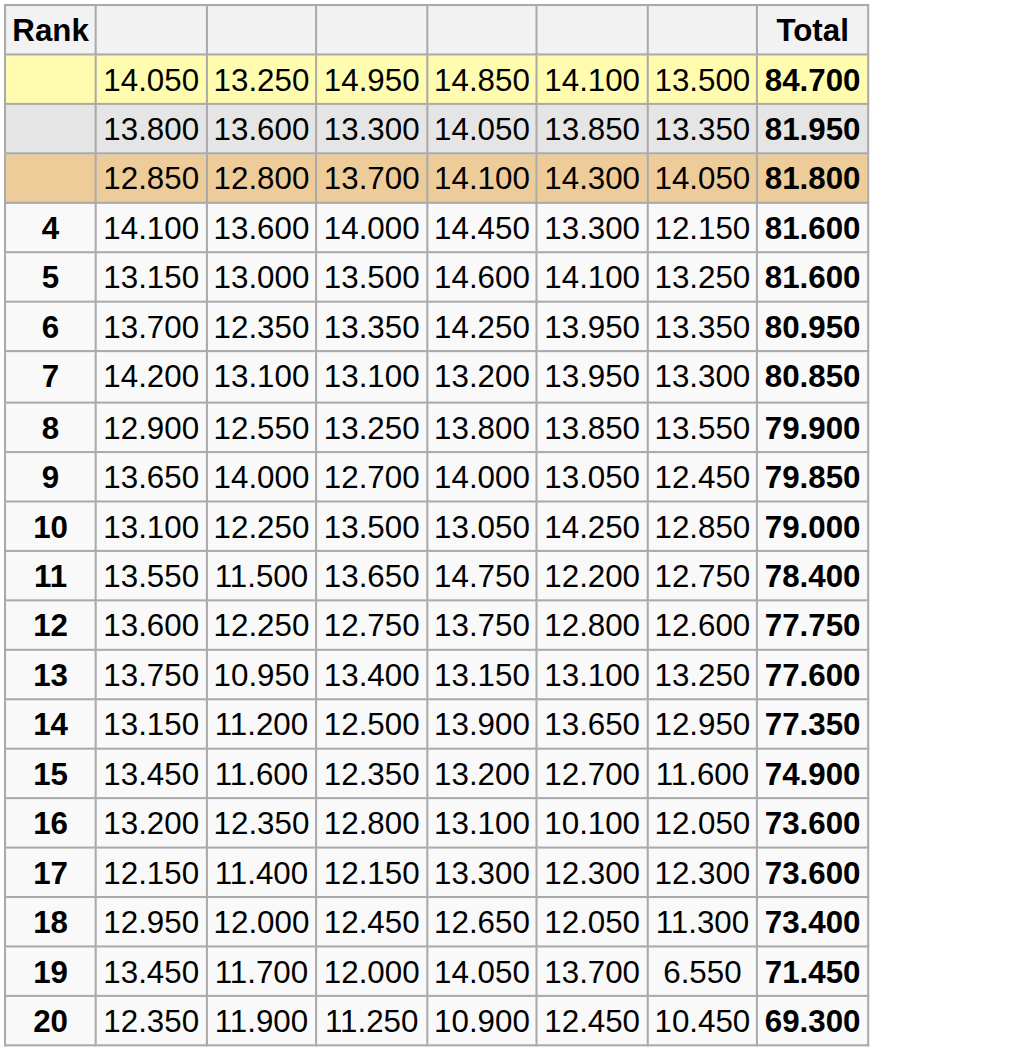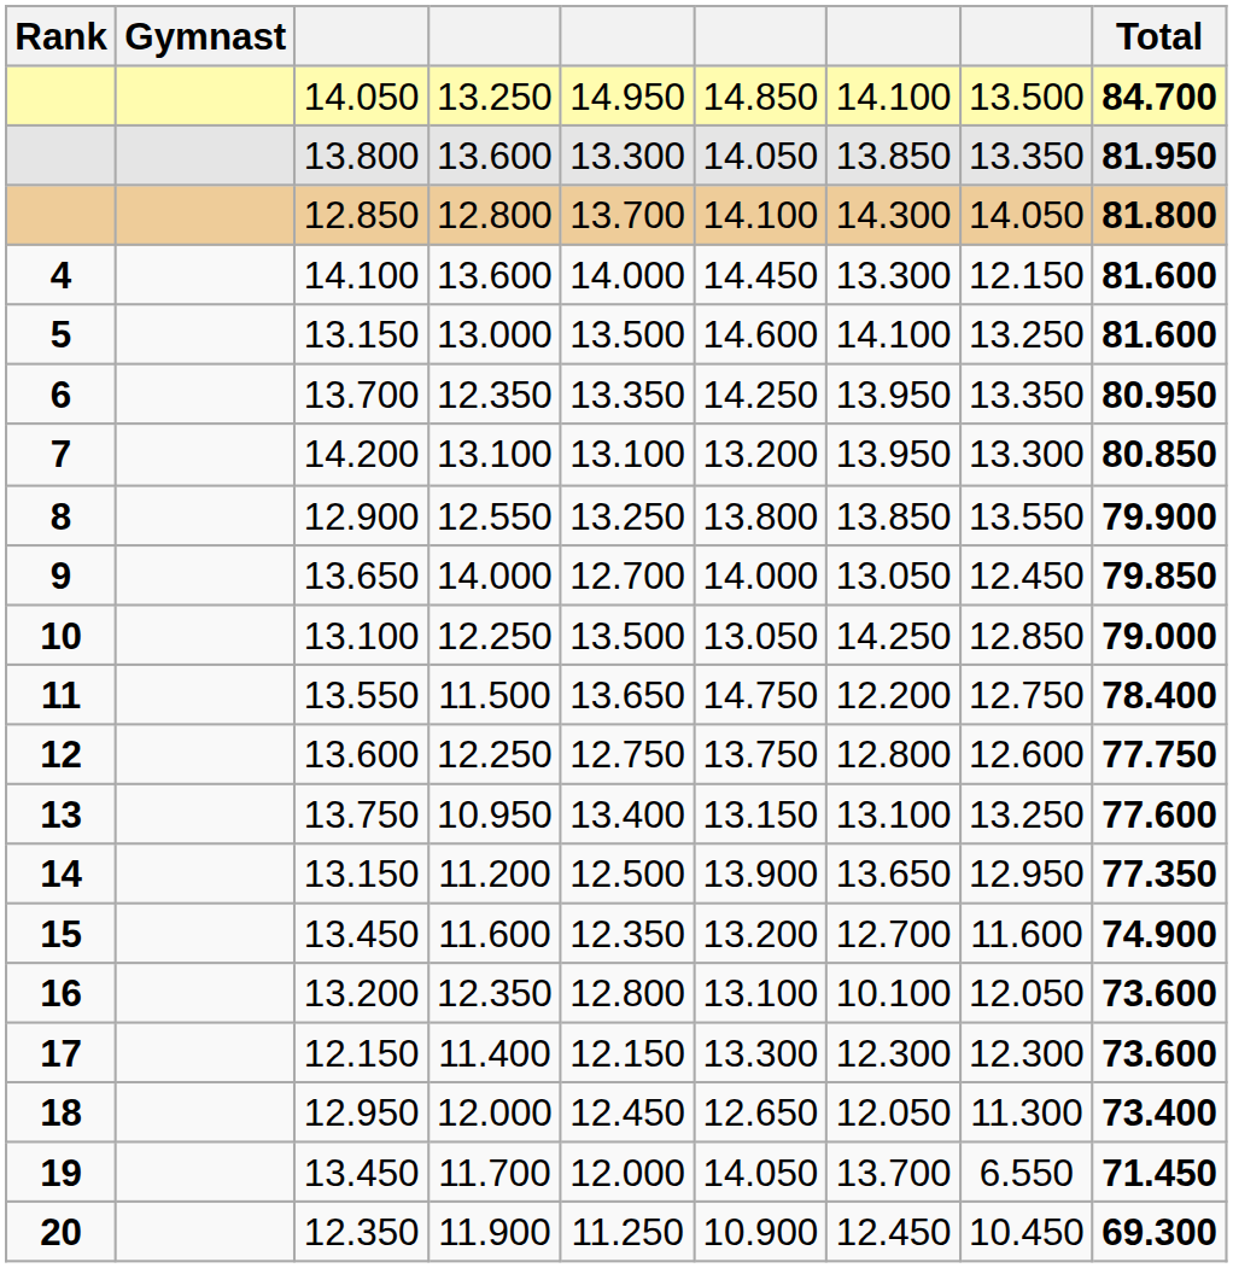 <table class="wikitable sortable" style="text-align:center; font-size:95%">
 <tr>
 <th scope="col">Rank</th>
+<th scope="col">Gymnast</th>
 <th scope="col"></th>
 <th scope="col"></th>
 <th scope="col"></th>
 <th scope="col"></th>
 <th scope="col"></th>
 <th scope="col"></th>
 <th scope="col">Total</th>
 </tr>
 <tr style="background:#fffcaf;">
 <td style="text-align:center" scope="row"><strong></strong></td>
+<td style="text-align:left;"></td>
 <td>14.050</td>
 <td>13.250</td>
 <td>14.950</td>
 <td>14.850</td>
 <td>14.100</td>
 <td>13.500</td>
 <td><strong>84.700</strong></td>
 </tr>
 <tr style="background:#e5e5e5;">
 <td style="text-align:center" scope="row"><strong></strong></td>
+<td style="text-align:left;"></td>
 <td>13.800</td>
 <td>13.600</td>
 <td>13.300</td>
 <td>14.050</td>
 <td>13.850</td>
 <td>13.350</td>
 <td><strong>81.950</strong></td>
 </tr>
 <tr style="background:#ec9;">
 <td style="text-align:center" scope="row"><strong></strong></td>
+<td style="text-align:left;"></td>
 <td>12.850</td>
 <td>12.800</td>
 <td>13.700</td>
 <td>14.100</td>
 <td>14.300</td>
 <td>14.050</td>
 <td><strong>81.800</strong></td>
 </tr>
 <tr>
 <td scope="row" style="text-align:center;"><strong>4</strong></td>
+<td style="text-align:left;"></td>
 <td>14.100</td>
 <td>13.600</td>
 <td>14.000</td>
 <td>14.450</td>
 <td>13.300</td>
 <td>12.150</td>
 <td><strong>81.600</strong></td>
 </tr>
 <tr>
 <td scope="row" style="text-align:center;"><strong>5</strong></td>
+<td style="text-align:left;"></td>
 <td>13.150</td>
 <td>13.000</td>
 <td>13.500</td>
 <td>14.600</td>
 <td>14.100</td>
 <td>13.250</td>
 <td><strong>81.600</strong></td>
 </tr>
 <tr>
 <td scope="row" style="text-align:center;"><strong>6</strong></td>
+<td style="text-align:left;"></td>
 <td>13.700</td>
 <td>12.350</td>
 <td>13.350</td>
 <td>14.250</td>
 <td>13.950</td>
 <td>13.350</td>
 <td><strong>80.950</strong></td>
 </tr>
 <tr>
 <td scope="row" style="text-align:center;"><strong>7</strong></td>
+<td style="text-align:left;"></td>
 <td>14.200</td>
 <td>13.100</td>
 <td>13.100</td>
 <td>13.200</td>
 <td>13.950</td>
 <td>13.300</td>
 <td><strong>80.850</strong></td>
 </tr>
 <tr>
 <td scope="row" style="text-align:center;"><strong>8</strong></td>
+<td style="text-align:left;"></td>
 <td>12.900</td>
 <td>12.550</td>
 <td>13.250</td>
 <td>13.800</td>
 <td>13.850</td>
 <td>13.550</td>
 <td><strong>79.900</strong></td>
 </tr>
 <tr>
 <td scope="row" style="text-align:center;"><strong>9</strong></td>
+<td style="text-align:left;"></td>
 <td>13.650</td>
 <td>14.000</td>
 <td>12.700</td>
 <td>14.000</td>
 <td>13.050</td>
 <td>12.450</td>
 <td><strong>79.850</strong></td>
 </tr>
 <tr>
 <td scope="row" style="text-align:center;"><strong>10</strong></td>
+<td style="text-align:left;"></td>
 <td>13.100</td>
 <td>12.250</td>
 <td>13.500</td>
 <td>13.050</td>
 <td>14.250</td>
 <td>12.850</td>
 <td><strong>79.000</strong></td>
 </tr>
 <tr>
 <td scope="row" style="text-align:center;"><strong>11</strong></td>
+<td style="text-align:left;"></td>
 <td>13.550</td>
 <td>11.500</td>
 <td>13.650</td>
 <td>14.750</td>
 <td>12.200</td>
 <td>12.750</td>
 <td><strong>78.400</strong></td>
 </tr>
 <tr>
 <td scope="row" style="text-align:center;"><strong>12</strong></td>
+<td style="text-align:left;"></td>
 <td>13.600</td>
 <td>12.250</td>
 <td>12.750</td>
 <td>13.750</td>
 <td>12.800</td>
 <td>12.600</td>
 <td><strong>77.750</strong></td>
 </tr>
 <tr>
 <td scope="row" style="text-align:center;"><strong>13</strong></td>
+<td style="text-align:left;"></td>
 <td>13.750</td>
 <td>10.950</td>
 <td>13.400</td>
 <td>13.150</td>
 <td>13.100</td>
 <td>13.250</td>
 <td><strong>77.600</strong></td>
 </tr>
 <tr>
 <td scope="row" style="text-align:center;"><strong>14</strong></td>
+<td style="text-align:left;"></td>
 <td>13.150</td>
 <td>11.200</td>
 <td>12.500</td>
 <td>13.900</td>
 <td>13.650</td>
 <td>12.950</td>
 <td><strong>77.350</strong></td>
 </tr>
 <tr>
 <td scope="row" style="text-align:center;"><strong>15</strong></td>
+<td style="text-align:left;"></td>
 <td>13.450</td>
 <td>11.600</td>
 <td>12.350</td>
 <td>13.200</td>
 <td>12.700</td>
 <td>11.600</td>
 <td><strong>74.900</strong></td>
 </tr>
 <tr>
 <td scope="row" style="text-align:center;"><strong>16</strong></td>
+<td style="text-align:left;"></td>
 <td>13.200</td>
 <td>12.350</td>
 <td>12.800</td>
 <td>13.100</td>
 <td>10.100</td>
 <td>12.050</td>
 <td><strong>73.600</strong></td>
 </tr>
 <tr>
 <td scope="row" style="text-align:center;"><strong>17</strong></td>
+<td style="text-align:left;"></td>
 <td>12.150</td>
 <td>11.400</td>
 <td>12.150</td>
 <td>13.300</td>
 <td>12.300</td>
 <td>12.300</td>
 <td><strong>73.600</strong></td>
 </tr>
 <tr>
 <td scope="row" style="text-align:center;"><strong>18</strong></td>
+<td style="text-align:left;"></td>
 <td>12.950</td>
 <td>12.000</td>
 <td>12.450</td>
 <td>12.650</td>
 <td>12.050</td>
 <td>11.300</td>
 <td><strong>73.400</strong></td>
 </tr>
 <tr>
 <td scope="row" style="text-align:center;"><strong>19</strong></td>
+<td style="text-align:left;"></td>
 <td>13.450</td>
 <td>11.700</td>
 <td>12.000</td>
 <td>14.050</td>
 <td>13.700</td>
 <td>6.550</td>
 <td><strong>71.450</strong></td>
 </tr>
 <tr>
 <td scope="row" style="text-align:center;"><strong>20</strong></td>
+<td style="text-align:left;"></td>
 <td>12.350</td>
 <td>11.900</td>
 <td>11.250</td>
 <td>10.900</td>
 <td>12.450</td>
 <td>10.450</td>
 <td><strong>69.300</strong></td>
 </tr>
 </table>
